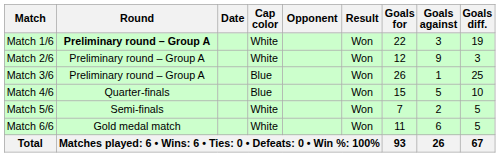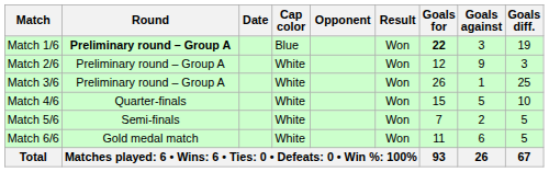 <table class="wikitable sortable" style="text-align: center; font-size: 85%; margin-left: 1em;">
 <tr>
 <th>Match</th>
 <th>Round</th>
 <th>Date</th>
 <th>Cap<br>color</th>
 <th>Opponent</th>
 <th>Result</th>
 <th>Goals<br>for</th>
 <th>Goals<br>against</th>
 <th>Goals<br>diff.</th>
 </tr>
 <tr style="background-color: #ccffcc;">
 <td>Match 1/6</td>
 <td><strong>Preliminary round – Group A</strong></td>
 <td style="text-align: right;"></td>
-<td style="text-align: left;"> White</td>
+<td style="text-align: left;"> Blue</td>
 <td style="text-align: left;"></td>
 <td>Won</td>
-<td>22</td>
+<td><strong>22</strong></td>
 <td>3</td>
 <td>19</td>
 </tr>
 <tr style="background-color: #ccffcc;">
 <td>Match 2/6</td>
 <td>Preliminary round – Group A</td>
 <td style="text-align: right;"></td>
 <td style="text-align: left;"> White</td>
 <td style="text-align: left;"></td>
 <td>Won</td>
 <td>12</td>
 <td>9</td>
 <td>3</td>
 </tr>
 <tr style="background-color: #ccffcc;">
 <td>Match 3/6</td>
 <td>Preliminary round – Group A</td>
 <td style="text-align: right;"></td>
-<td style="text-align: left;"> Blue</td>
+<td style="text-align: left;"> White</td>
 <td style="text-align: left;"></td>
 <td>Won</td>
 <td>26</td>
 <td>1</td>
 <td>25</td>
 </tr>
 <tr style="background-color: #ccffcc;">
 <td>Match 4/6</td>
 <td>Quarter-finals</td>
 <td style="text-align: right;"></td>
-<td style="text-align: left;"> Blue</td>
+<td style="text-align: left;"> White</td>
 <td style="text-align: left;"></td>
 <td>Won</td>
 <td>15</td>
 <td>5</td>
 <td>10</td>
 </tr>
 <tr style="background-color: #ccffcc;">
 <td>Match 5/6</td>
 <td>Semi-finals</td>
 <td style="text-align: right;"></td>
 <td style="text-align: left;"> White</td>
 <td style="text-align: left;"></td>
 <td>Won</td>
 <td>7</td>
 <td>2</td>
 <td>5</td>
 </tr>
 <tr style="background-color: #ccffcc;">
 <td>Match 6/6</td>
 <td>Gold medal match</td>
 <td style="text-align: right;"></td>
 <td style="text-align: left;"> White</td>
 <td style="text-align: left;"></td>
 <td>Won</td>
 <td>11</td>
 <td>6</td>
 <td>5</td>
 </tr>
 <tr>
 <th>Total</th>
 <th colspan="5">Matches played: 6 • Wins: 6 • Ties: 0 • Defeats: 0 • Win %: 100%</th>
 <th>93</th>
 <th>26</th>
 <th>67</th>
 </tr>
 </table>
